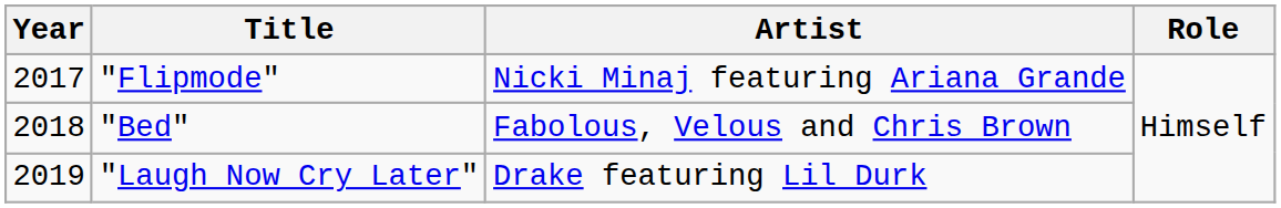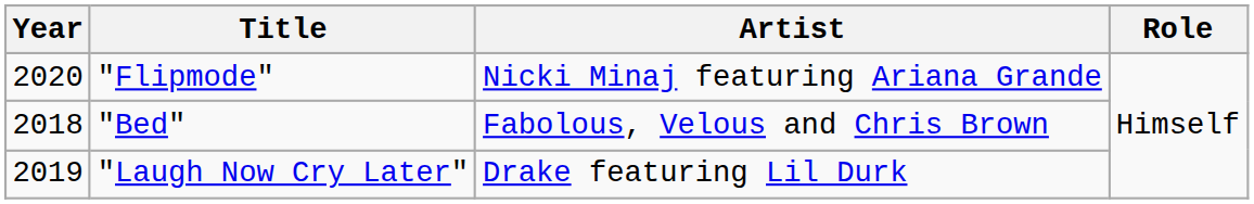 <table class="wikitable sortable">
 <tr>
 <th>Year</th>
 <th>Title</th>
 <th>Artist</th>
 <th>Role</th>
 </tr>
 <tr>
-<td>2017</td>
+<td>2020</td>
 <td>"<a href='#'>Flipmode</a>"</td>
 <td><a href='#'>Nicki Minaj</a> featuring <a href='#'>Ariana Grande</a></td>
 <td rowspan="3">Himself</td>
 </tr>
 <tr>
 <td>2018</td>
 <td>"<a href='#'>Bed</a>"</td>
 <td><a href='#'>Fabolous</a>, <a href='#'>Velous</a> and <a href='#'>Chris Brown</a></td>
 </tr>
 <tr>
 <td>2019</td>
 <td>"<a href='#'>Laugh Now Cry Later</a>"</td>
 <td><a href='#'>Drake</a> featuring <a href='#'>Lil Durk</a></td>
 </tr>
 </table>
